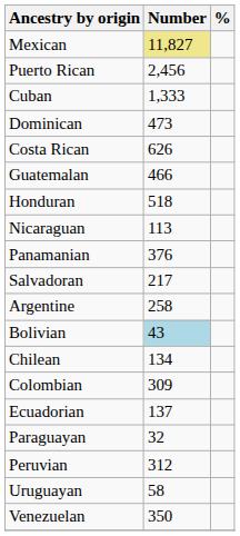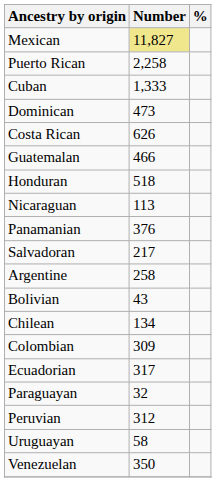 <table class="wikitable sortable" font-size:75%">
 <tr>
 <th>Ancestry by origin</th>
 <th>Number</th>
 <th>%</th>
 </tr>
 <tr>
 <td> Mexican</td>
 <td style="background: khaki;">11,827</td>
 <td></td>
 </tr>
 <tr>
 <td> Puerto Rican</td>
-<td>2,456</td>
+<td>2,258</td>
 <td></td>
 </tr>
 <tr>
 <td> Cuban</td>
 <td>1,333</td>
 <td></td>
 </tr>
 <tr>
 <td> Dominican</td>
 <td>473</td>
 <td></td>
 </tr>
 <tr>
 <td> Costa Rican</td>
 <td>626</td>
 <td></td>
 </tr>
 <tr>
 <td> Guatemalan</td>
 <td>466</td>
 <td></td>
 </tr>
 <tr>
 <td> Honduran</td>
 <td>518</td>
 <td></td>
 </tr>
 <tr>
 <td> Nicaraguan</td>
 <td>113</td>
 <td></td>
 </tr>
 <tr>
 <td> Panamanian</td>
 <td>376</td>
 <td></td>
 </tr>
 <tr>
 <td> Salvadoran</td>
 <td>217</td>
 <td></td>
 </tr>
 <tr>
 <td> Argentine</td>
 <td>258</td>
 <td></td>
 </tr>
 <tr>
 <td> Bolivian</td>
-<td style="background: lightblue;">43</td>
+<td>43</td>
 <td></td>
 </tr>
 <tr>
 <td> Chilean</td>
 <td>134</td>
 <td></td>
 </tr>
 <tr>
 <td> Colombian</td>
 <td>309</td>
 <td></td>
 </tr>
 <tr>
 <td> Ecuadorian</td>
-<td>137</td>
+<td>317</td>
 <td></td>
 </tr>
 <tr>
 <td> Paraguayan</td>
 <td>32</td>
 <td></td>
 </tr>
 <tr>
 <td> Peruvian</td>
 <td>312</td>
 <td></td>
 </tr>
 <tr>
 <td> Uruguayan</td>
 <td>58</td>
 <td></td>
 </tr>
 <tr>
 <td> Venezuelan</td>
 <td>350</td>
 <td></td>
 </tr>
 <tr class="sortbottom">
 </tr>
 <tr>
 </tr>
 </table>
